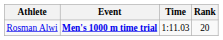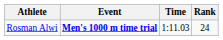 <table class=wikitable style="font-size:90%;">
 <tr>
 <th>Athlete</th>
 <th>Event</th>
 <th>Time</th>
 <th>Rank</th>
 </tr>
 <tr align=center>
 <td align=left><a href='#'>Rosman Alwi</a></td>
 <td align=left><strong><a href='#'>Men's 1000 m time trial</a></strong></td>
 <td>1:11.03</td>
-<td>20</td>
+<td>24</td>
 </tr>
 </table>
